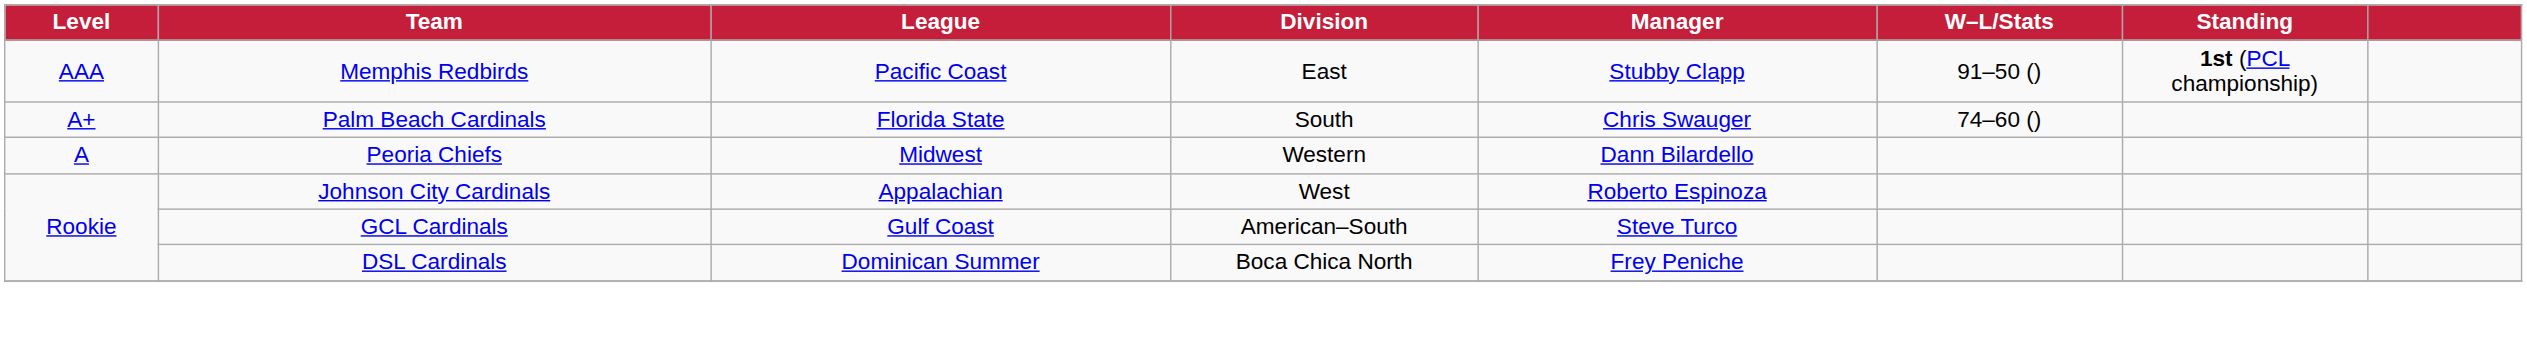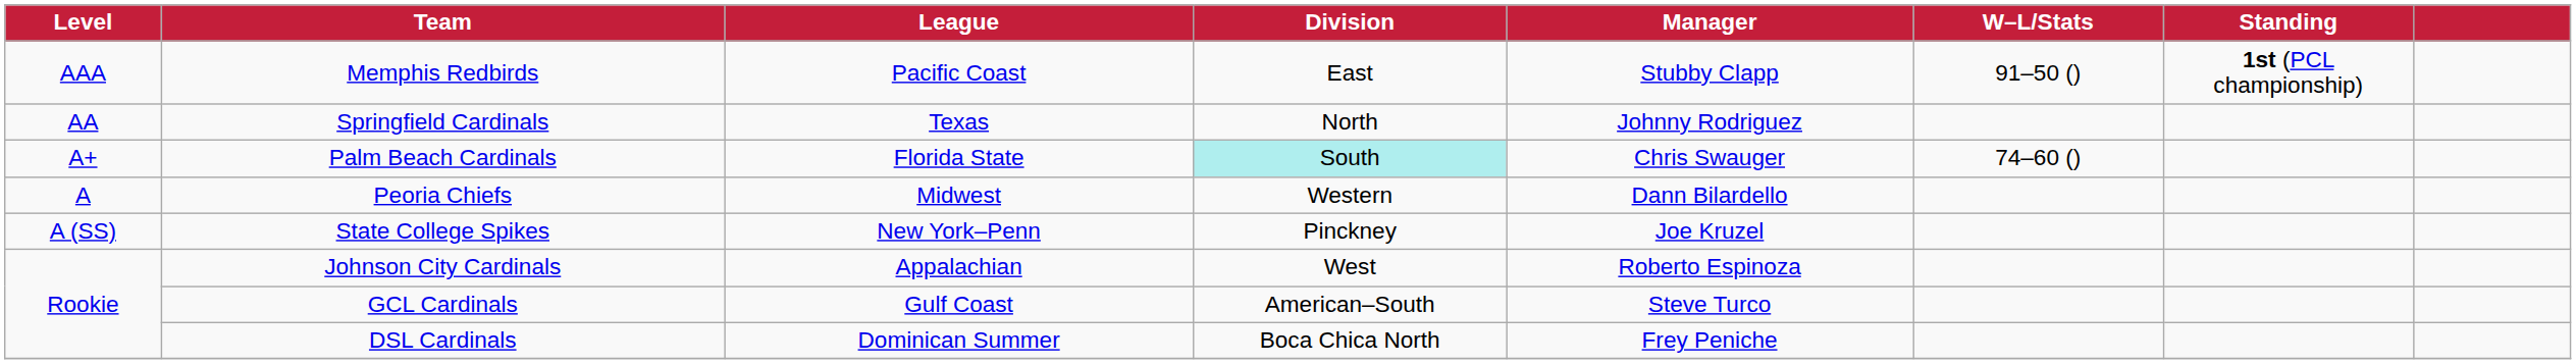 <table class="wikitable" style="width:90%; text-align:center;">
 <tr>
 <th style="background:#C41E3A; color:white; width:5%;">Level</th>
 <th style="background:#C41E3A; color:white; width:18%;">Team</th>
 <th style="background:#C41E3A; color:white; width:15%;">League</th>
 <th style="background:#C41E3A; color:white; width:10%;">Division</th>
 <th style="background:#C41E3A; color:white; width:13%;">Manager</th>
 <th style="background:#C41E3A; color:white; width:8%;">W–L/Stats</th>
 <th style="background:#C41E3A; color:white; width:8%;">Standing</th>
 <th style="background:#C41E3A; color:white; width:5%;"></th>
 </tr>
 <tr>
 <td><a href='#'>AAA</a></td>
 <td><a href='#'>Memphis Redbirds</a></td>
 <td><a href='#'>Pacific Coast</a></td>
 <td>East</td>
 <td><a href='#'>Stubby Clapp</a></td>
 <td>91–50 () </td>
 <td><strong>1st</strong>  (<a href='#'>PCL</a> championship)</td>
 <td></td>
 </tr>
 <tr>
+<td><a href='#'>AA</a></td>
+<td><a href='#'>Springfield Cardinals</a></td>
+<td><a href='#'>Texas</a></td>
+<td>North</td>
+<td><a href='#'>Johnny Rodriguez</a></td>
+<td></td>
+<td></td>
+<td></td>
+</tr>
+<tr>
 <td><a href='#'>A+</a></td>
 <td><a href='#'>Palm Beach Cardinals</a></td>
 <td><a href='#'>Florida State</a></td>
-<td>South</td>
+<td style="background: paleturquoise;">South</td>
 <td><a href='#'>Chris Swauger</a></td>
 <td>74–60 () </td>
 <td></td>
 <td></td>
 </tr>
 <tr>
 <td><a href='#'>A</a></td>
 <td><a href='#'>Peoria Chiefs</a></td>
 <td><a href='#'>Midwest</a></td>
 <td>Western</td>
 <td><a href='#'>Dann Bilardello</a></td>
+<td></td>
+<td></td>
+<td></td>
+</tr>
+<tr>
+<td><a href='#'>A (SS)</a></td>
+<td><a href='#'>State College Spikes</a></td>
+<td><a href='#'>New York–Penn</a></td>
+<td>Pinckney</td>
+<td><a href='#'>Joe Kruzel</a></td>
 <td></td>
 <td></td>
 <td></td>
 </tr>
 <tr>
 <td rowspan="3" style="text-align: center;"><a href='#'>Rookie</a></td>
 <td><a href='#'>Johnson City Cardinals</a></td>
 <td><a href='#'>Appalachian</a></td>
 <td>West</td>
 <td><a href='#'>Roberto Espinoza</a></td>
 <td></td>
 <td></td>
 <td></td>
 </tr>
 <tr>
 <td><a href='#'>GCL Cardinals</a></td>
 <td><a href='#'>Gulf Coast</a></td>
 <td>American–South</td>
 <td><a href='#'>Steve Turco</a></td>
 <td></td>
 <td></td>
 <td></td>
 </tr>
 <tr>
 <td><a href='#'>DSL Cardinals</a></td>
 <td><a href='#'>Dominican Summer</a></td>
 <td>Boca Chica North</td>
 <td><a href='#'>Frey Peniche</a></td>
 <td></td>
 <td></td>
 <td></td>
 </tr>
 <tr>
 </tr>
 </table>
